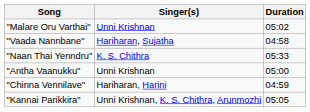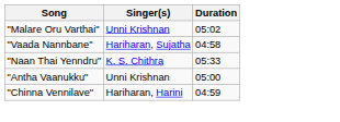 <table class="wikitable" style="font-size:95%;">
 <tr>
 <th>Song</th>
 <th>Singer(s)</th>
 <th>Duration</th>
 </tr>
 <tr>
 <td>"Malare Oru Varthai"</td>
 <td><a href='#'>Unni Krishnan</a></td>
 <td>05:02</td>
 </tr>
 <tr>
 <td>"Vaada Nannbane"</td>
 <td><a href='#'>Hariharan</a>, <a href='#'>Sujatha</a></td>
 <td>04:58</td>
 </tr>
 <tr>
 <td>"Naan Thai Yenndru"</td>
 <td><a href='#'>K. S. Chithra</a></td>
 <td>05:33</td>
 </tr>
 <tr>
 <td>"Antha Vaanukku"</td>
 <td>Unni Krishnan</td>
 <td>05:00</td>
 </tr>
 <tr>
 <td>"Chinna Vennilave"</td>
 <td>Hariharan, <a href='#'>Harini</a></td>
 <td>04:59</td>
 </tr>
-<tr>
-<td>"Kannai Parikkira"</td>
-<td>Unni Krishnan, <a href='#'>K. S. Chithra</a>, <a href='#'>Arunmozhi</a></td>
-<td>05:05</td>
-</tr>
 </table>
